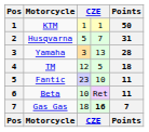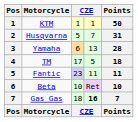 <table class="wikitable" style="font-size: 80%; text-align:center">
 <tr valign="top">
 <th valign="middle">Pos</th>
 <th valign="middle">Motorcycle</th>
 <th colspan=2><a href='#'>CZE</a><br></th>
 <th valign="middle">Points</th>
 </tr>
 <tr>
 <th>1</th>
 <td><a href='#'>KTM</a></td>
 <td style="background:#ffffbf;">1</td>
 <td style="background:#ffffbf;">1</td>
 <th>50</th>
 </tr>
 <tr>
 <th>2</th>
 <td><a href='#'>Husqvarna</a></td>
 <td style="background:#dfffdf;">5</td>
 <td style="background:#dfffdf;">7</td>
 <th>31</th>
 </tr>
 <tr>
 <th>3</th>
 <td><a href='#'>Yamaha</a></td>
-<td style="background:#ffdf9f;">3</td>
+<td style="background:#ffdf9f;">6</td>
 <td style="background:#dfffdf;">13</td>
 <th>28</th>
 </tr>
 <tr>
 <th>4</th>
 <td><a href='#'>TM</a></td>
-<td style="background:#dfffdf;">12</td>
+<td style="background:#dfffdf;">17</td>
 <td style="background:#dfffdf;">5</td>
 <th>18</th>
 </tr>
 <tr>
 <th>5</th>
 <td><a href='#'>Fantic</a></td>
 <td style="background:#cfcfff;">23</td>
-<td style="background:#dfffdf;">10</td>
+<td style="background:#dfffdf;">11</td>
 <th>11</th>
 </tr>
 <tr>
 <th>6</th>
 <td><a href='#'>Beta</a></td>
 <td style="background:#dfffdf;">10</td>
 <td style="background:#efcfff;">Ret</td>
-<th>11</th>
+<th>10</th>
 </tr>
 <tr>
 <th>7</th>
 <td><a href='#'>Gas Gas</a></td>
 <td style="background:#dfffdf;">18</td>
 <td style="background:#dfffdf;"><strong>16</strong></td>
 <th>7</th>
 </tr>
 <tr valign="top">
 <th valign="middle">Pos</th>
 <th valign="middle">Motorcycle</th>
 <th colspan=2><a href='#'>CZE</a><br></th>
 <th valign="middle">Points</th>
 </tr>
 </table>
